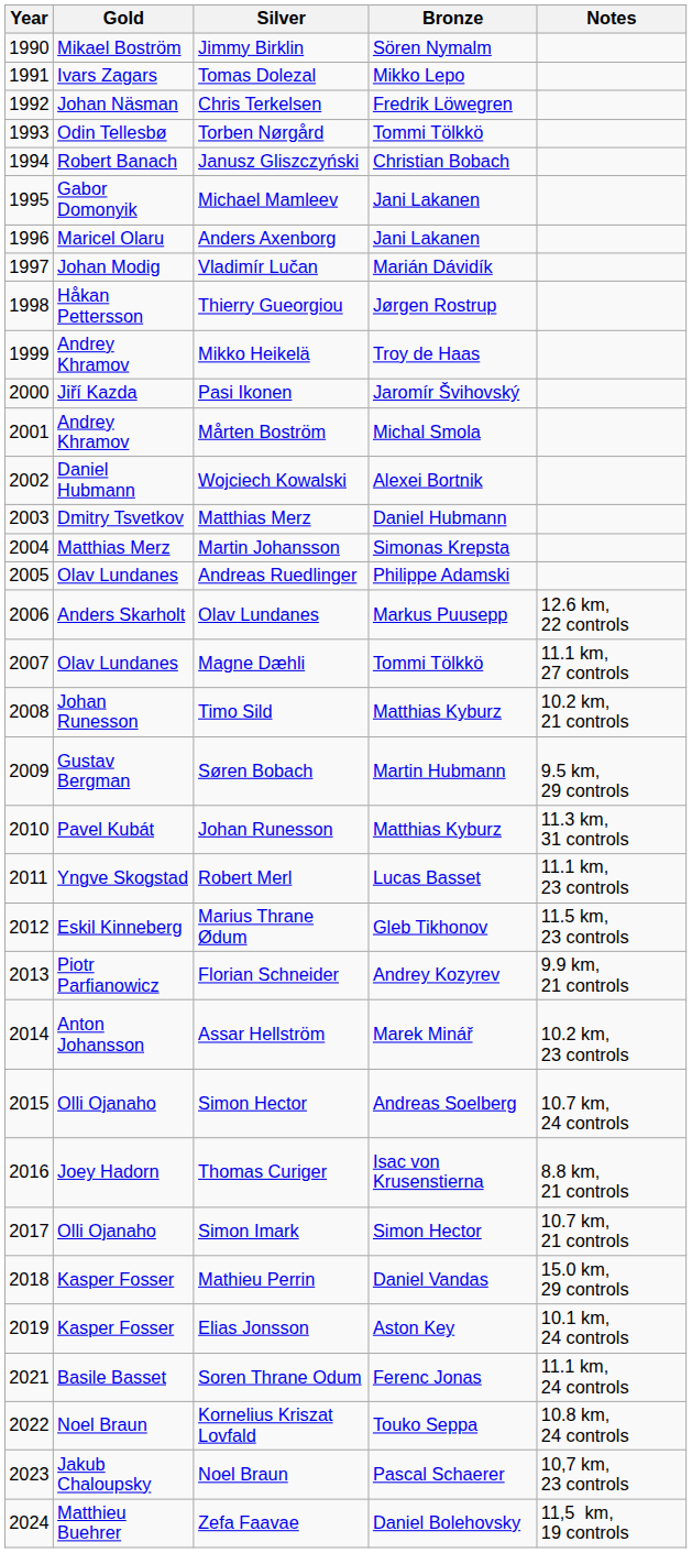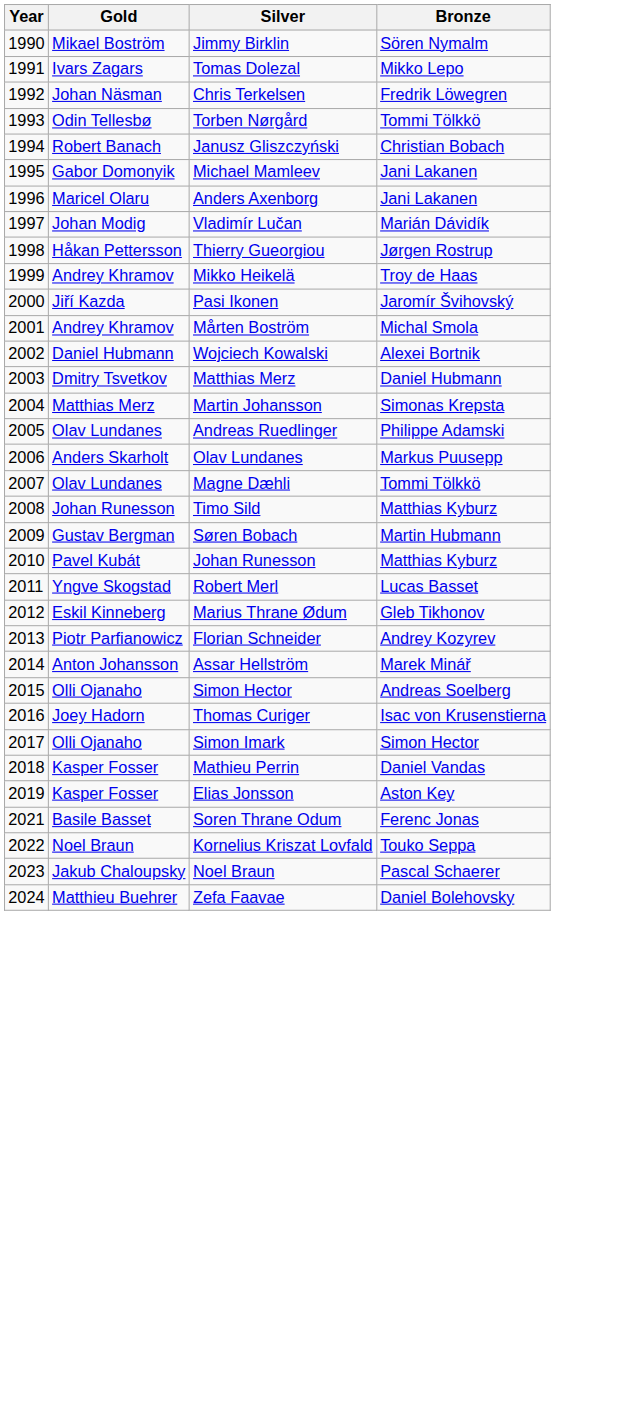 <table class="wikitable">
 <tr>
 <th>Year</th>
 <th>Gold</th>
 <th>Silver</th>
 <th>Bronze</th>
-<th>Notes</th>
 </tr>
 <tr>
 <td>1990</td>
 <td> <a href='#'>Mikael Boström</a></td>
 <td> <a href='#'>Jimmy Birklin</a></td>
 <td> <a href='#'>Sören Nymalm</a></td>
-<td></td>
 </tr>
 <tr>
 <td>1991</td>
 <td> <a href='#'>Ivars Zagars</a></td>
 <td> <a href='#'>Tomas Dolezal</a></td>
 <td> <a href='#'>Mikko Lepo</a></td>
-<td></td>
 </tr>
 <tr>
 <td>1992</td>
 <td> <a href='#'>Johan Näsman</a></td>
 <td> <a href='#'>Chris Terkelsen</a></td>
 <td> <a href='#'>Fredrik Löwegren</a></td>
-<td></td>
 </tr>
 <tr>
 <td>1993</td>
 <td> <a href='#'>Odin Tellesbø</a></td>
 <td> <a href='#'>Torben Nørgård</a></td>
 <td> <a href='#'>Tommi Tölkkö</a></td>
-<td></td>
 </tr>
 <tr>
 <td>1994</td>
 <td> <a href='#'>Robert Banach</a></td>
 <td> <a href='#'>Janusz Gliszczyński</a></td>
 <td> <a href='#'>Christian Bobach</a></td>
-<td></td>
 </tr>
 <tr>
 <td>1995</td>
 <td> <a href='#'>Gabor Domonyik</a></td>
 <td> <a href='#'>Michael Mamleev</a></td>
 <td> <a href='#'>Jani Lakanen</a></td>
-<td></td>
 </tr>
 <tr>
 <td>1996</td>
 <td> <a href='#'>Maricel Olaru</a></td>
 <td> <a href='#'>Anders Axenborg</a></td>
 <td> <a href='#'>Jani Lakanen</a></td>
-<td></td>
 </tr>
 <tr>
 <td>1997</td>
 <td> <a href='#'>Johan Modig</a></td>
 <td> <a href='#'>Vladimír Lučan</a></td>
 <td> <a href='#'>Marián Dávidík</a></td>
-<td></td>
 </tr>
 <tr>
 <td>1998</td>
 <td> <a href='#'>Håkan Pettersson</a></td>
 <td> <a href='#'>Thierry Gueorgiou</a></td>
 <td> <a href='#'>Jørgen Rostrup</a></td>
-<td></td>
 </tr>
 <tr>
 <td>1999</td>
 <td> <a href='#'>Andrey Khramov</a></td>
 <td> <a href='#'>Mikko Heikelä</a></td>
 <td> <a href='#'>Troy de Haas</a></td>
-<td></td>
 </tr>
 <tr>
 <td>2000</td>
 <td> <a href='#'>Jiří Kazda</a></td>
 <td> <a href='#'>Pasi Ikonen</a></td>
 <td> <a href='#'>Jaromír Švihovský</a></td>
-<td></td>
 </tr>
 <tr>
 <td>2001</td>
 <td> <a href='#'>Andrey Khramov</a></td>
 <td> <a href='#'>Mårten Boström</a></td>
 <td> <a href='#'>Michal Smola</a></td>
-<td></td>
 </tr>
 <tr>
 <td>2002</td>
 <td> <a href='#'>Daniel Hubmann</a></td>
 <td> <a href='#'>Wojciech Kowalski</a></td>
 <td> <a href='#'>Alexei Bortnik</a></td>
-<td></td>
 </tr>
 <tr>
 <td>2003</td>
 <td> <a href='#'>Dmitry Tsvetkov</a></td>
 <td> <a href='#'>Matthias Merz</a></td>
 <td> <a href='#'>Daniel Hubmann</a></td>
-<td></td>
 </tr>
 <tr>
 <td>2004</td>
 <td> <a href='#'>Matthias Merz</a></td>
 <td> <a href='#'>Martin Johansson</a></td>
 <td> <a href='#'>Simonas Krepsta</a></td>
-<td></td>
 </tr>
 <tr>
 <td>2005</td>
 <td> <a href='#'>Olav Lundanes</a></td>
 <td> <a href='#'>Andreas Ruedlinger</a></td>
 <td> <a href='#'>Philippe Adamski</a></td>
-<td></td>
 </tr>
 <tr>
 <td>2006</td>
 <td> <a href='#'>Anders Skarholt</a></td>
 <td> <a href='#'>Olav Lundanes</a></td>
 <td> <a href='#'>Markus Puusepp</a></td>
-<td>12.6 km, 22 controls</td>
 </tr>
 <tr>
 <td>2007</td>
 <td> <a href='#'>Olav Lundanes</a></td>
 <td> <a href='#'>Magne Dæhli</a></td>
 <td> <a href='#'>Tommi Tölkkö</a></td>
-<td>11.1 km, 27 controls</td>
 </tr>
 <tr>
 <td>2008</td>
 <td> <a href='#'>Johan Runesson</a></td>
 <td> <a href='#'>Timo Sild</a></td>
 <td> <a href='#'>Matthias Kyburz</a></td>
-<td>10.2 km, 21 controls</td>
 </tr>
 <tr>
 <td>2009</td>
 <td> <a href='#'>Gustav Bergman</a></td>
 <td> <a href='#'>Søren Bobach</a></td>
 <td> <a href='#'>Martin Hubmann</a></td>
-<td><br>9.5 km, 29 controls</td>
 </tr>
 <tr>
 <td>2010</td>
 <td> <a href='#'>Pavel Kubát</a></td>
 <td> <a href='#'>Johan Runesson</a></td>
 <td> <a href='#'>Matthias Kyburz</a></td>
-<td>11.3 km, 31 controls</td>
 </tr>
 <tr>
 <td>2011</td>
 <td> <a href='#'>Yngve Skogstad</a></td>
 <td> <a href='#'>Robert Merl</a></td>
 <td> <a href='#'>Lucas Basset</a></td>
-<td>11.1 km, 23 controls</td>
 </tr>
 <tr>
 <td>2012</td>
 <td> <a href='#'>Eskil Kinneberg</a></td>
 <td> <a href='#'>Marius Thrane Ødum</a></td>
 <td> <a href='#'>Gleb Tikhonov</a></td>
-<td>11.5 km, 23 controls</td>
 </tr>
 <tr>
 <td>2013</td>
 <td> <a href='#'>Piotr Parfianowicz</a></td>
 <td> <a href='#'>Florian Schneider</a></td>
 <td> <a href='#'>Andrey Kozyrev</a></td>
-<td>9.9 km, 21 controls</td>
 </tr>
 <tr>
 <td>2014</td>
 <td> <a href='#'>Anton Johansson</a></td>
 <td> <a href='#'>Assar Hellström</a></td>
 <td> <a href='#'>Marek Minář</a></td>
-<td><br>10.2 km, 23 controls</td>
 </tr>
 <tr>
 <td>2015</td>
 <td> <a href='#'>Olli Ojanaho</a></td>
 <td> <a href='#'>Simon Hector</a></td>
 <td> <a href='#'>Andreas Soelberg</a></td>
-<td><br>10.7 km, 24 controls</td>
 </tr>
 <tr>
 <td>2016</td>
 <td> <a href='#'>Joey Hadorn</a></td>
 <td> <a href='#'>Thomas Curiger</a></td>
 <td> <a href='#'>Isac von Krusenstierna</a></td>
-<td><br>8.8 km, 21 controls</td>
 </tr>
 <tr>
 <td>2017</td>
 <td> <a href='#'>Olli Ojanaho</a></td>
 <td> <a href='#'>Simon Imark</a></td>
 <td> <a href='#'>Simon Hector</a></td>
-<td>10.7 km, 21 controls</td>
 </tr>
 <tr>
 <td>2018</td>
 <td> <a href='#'>Kasper Fosser</a></td>
 <td> <a href='#'>Mathieu Perrin</a></td>
 <td> <a href='#'>Daniel Vandas</a></td>
-<td>15.0 km, 29 controls</td>
 </tr>
 <tr>
 <td>2019</td>
 <td> <a href='#'>Kasper Fosser</a></td>
 <td> <a href='#'>Elias Jonsson</a></td>
 <td> <a href='#'>Aston Key</a></td>
-<td>10.1 km, 24 controls</td>
 </tr>
 <tr>
 <td>2021</td>
 <td> <a href='#'>Basile Basset</a></td>
 <td> <a href='#'>Soren Thrane Odum</a></td>
 <td> <a href='#'>Ferenc Jonas</a></td>
-<td>11.1 km, 24 controls</td>
 </tr>
 <tr>
 <td>2022</td>
 <td> <a href='#'>Noel Braun</a></td>
 <td> <a href='#'>Kornelius Kriszat Lovfald</a></td>
 <td> <a href='#'>Touko Seppa</a></td>
-<td>10.8 km, 24 controls</td>
 </tr>
 <tr>
 <td>2023</td>
 <td> <a href='#'>Jakub Chaloupsky</a></td>
 <td> <a href='#'>Noel Braun</a></td>
 <td> <a href='#'>Pascal Schaerer</a></td>
-<td>10,7 km, 23 controls</td>
 </tr>
 <tr>
 <td>2024</td>
 <td> <a href='#'>Matthieu Buehrer</a></td>
 <td> <a href='#'>Zefa Faavae</a></td>
 <td> <a href='#'>Daniel Bolehovsky</a></td>
-<td>11,5  km, 19 controls</td>
 </tr>
 </table>
